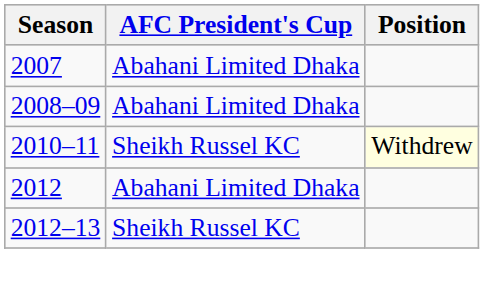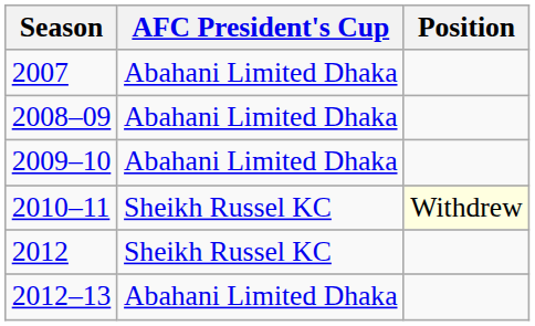 <table class="wikitable sortable">
 <tr>
 <th>Season</th>
 <th><a href='#'>AFC President's Cup</a></th>
 <th>Position</th>
 </tr>
 <tr>
 <td><a href='#'>2007</a></td>
 <td><a href='#'>Abahani Limited Dhaka</a></td>
 <td></td>
 </tr>
 <tr>
 <td><a href='#'>2008–09</a></td>
 <td><a href='#'>Abahani Limited Dhaka</a></td>
 <td></td>
 </tr>
 <tr>
+<td><a href='#'>2009–10</a></td>
+<td><a href='#'>Abahani Limited Dhaka</a></td>
+<td></td>
+</tr>
+<tr>
 <td><a href='#'>2010–11</a></td>
 <td><a href='#'>Sheikh Russel KC</a></td>
 <td style="background: lightyellow;">Withdrew</td>
 </tr>
 <tr>
 <td><a href='#'>2012</a></td>
-<td><a href='#'>Abahani Limited Dhaka</a></td>
+<td><a href='#'>Sheikh Russel KC</a></td>
 <td></td>
 </tr>
 <tr>
 <td><a href='#'>2012–13</a></td>
-<td><a href='#'>Sheikh Russel KC</a></td>
+<td><a href='#'>Abahani Limited Dhaka</a></td>
 <td></td>
 </tr>
 </table>
